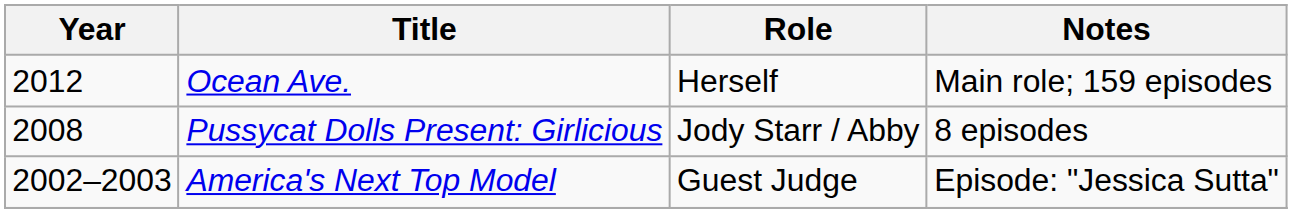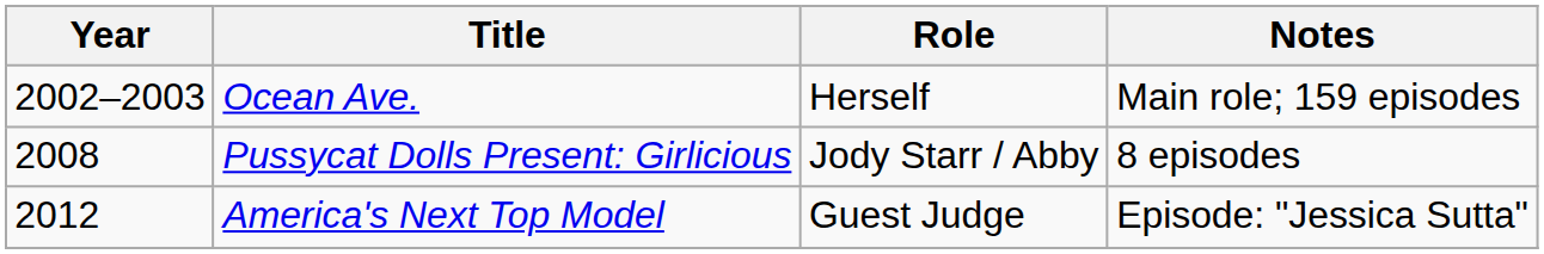 <table class="wikitable">
 <tr>
 <th>Year</th>
 <th>Title</th>
 <th>Role</th>
 <th>Notes</th>
 </tr>
 <tr>
-<td>2012</td>
+<td>2002–2003</td>
 <td><em><a href='#'>Ocean Ave.</a></em></td>
 <td>Herself</td>
 <td>Main role; 159 episodes</td>
 </tr>
 <tr>
 <td>2008</td>
 <td><em><a href='#'>Pussycat Dolls Present: Girlicious</a></em></td>
 <td>Jody Starr / Abby</td>
 <td>8 episodes</td>
 </tr>
 <tr>
-<td>2002–2003</td>
+<td>2012</td>
 <td><em><a href='#'>America's Next Top Model</a></em></td>
 <td>Guest Judge</td>
 <td>Episode: "Jessica Sutta"</td>
 </tr>
 <tr>
 </tr>
 </table>
